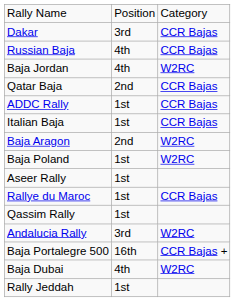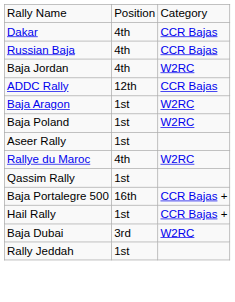 <table class="wikitable">
 <tr>
 <td>Rally Name</td>
 <td>Position</td>
 <td>Category</td>
 </tr>
 <tr>
 <td><a href='#'>Dakar</a> </td>
-<td>3rd</td>
+<td>4th</td>
 <td><a href='#'>CCR Bajas</a></td>
 </tr>
 <tr>
 <td><a href='#'>Russian Baja</a> </td>
 <td>4th</td>
 <td><a href='#'>CCR Bajas</a></td>
 </tr>
 <tr>
 <td>Baja Jordan  </td>
 <td>4th</td>
 <td><a href='#'>W2RC</a></td>
 </tr>
 <tr>
-<td>Qatar Baja </td>
-<td>2nd</td>
-<td><a href='#'>CCR Bajas</a></td>
-</tr>
-<tr>
 <td><a href='#'>ADDC Rally</a> </td>
-<td>1st</td>
-<td><a href='#'>CCR Bajas</a></td>
-</tr>
-<tr>
-<td>Italian Baja </td>
-<td>1st</td>
+<td>12th</td>
 <td><a href='#'>CCR Bajas</a></td>
 </tr>
 <tr>
 <td><a href='#'>Baja Aragon</a> </td>
-<td>2nd</td>
+<td>1st</td>
 <td><a href='#'>W2RC</a></td>
 </tr>
 <tr>
 <td>Baja Poland </td>
 <td>1st</td>
 <td><a href='#'>W2RC</a></td>
 </tr>
 <tr>
 <td>Aseer Rally </td>
 <td>1st</td>
 <td></td>
 </tr>
 <tr>
 <td><a href='#'>Rallye du Maroc</a> </td>
-<td>1st</td>
-<td><a href='#'>CCR Bajas</a></td>
+<td>4th</td>
+<td><a href='#'>W2RC</a></td>
 </tr>
 <tr>
 <td>Qassim Rally </td>
 <td>1st</td>
 <td></td>
 </tr>
 <tr>
-<td><a href='#'>Andalucia Rally</a> </td>
-<td>3rd</td>
-<td><a href='#'>W2RC</a></td>
-</tr>
-<tr>
 <td>Baja Portalegre 500 </td>
 <td>16th</td>
 <td><a href='#'>CCR Bajas</a> + </td>
 </tr>
 <tr>
+<td>Hail Rally </td>
+<td>1st</td>
+<td><a href='#'>CCR Bajas</a> + </td>
+</tr>
+<tr>
 <td>Baja Dubai </td>
-<td>4th</td>
+<td>3rd</td>
 <td><a href='#'>W2RC</a></td>
 </tr>
 <tr>
 <td>Rally Jeddah </td>
 <td>1st</td>
 <td></td>
 </tr>
 </table>
